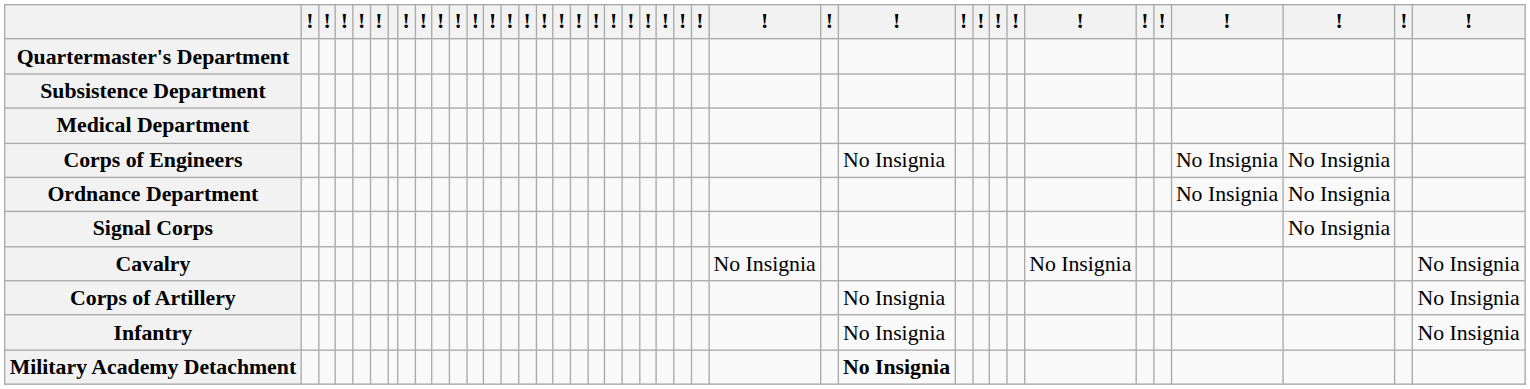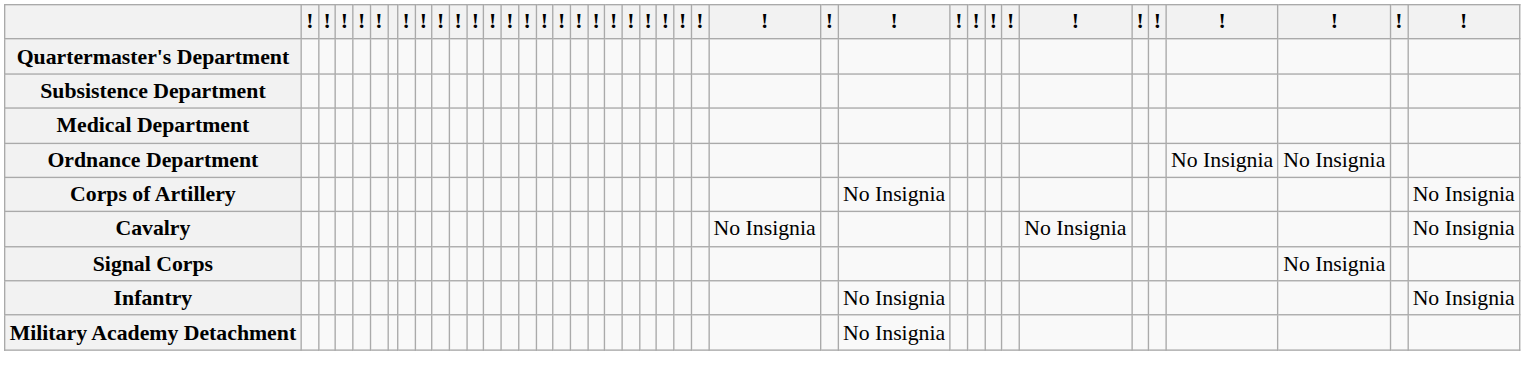 <table class="wikitable">
 <tr>
 <th></th>
 <th>!<small></small></th>
 <th>!<small></small></th>
 <th>!<small></small></th>
 <th>!<small></small></th>
 <th>!<small></small></th>
 <th><small></small></th>
 <th>!<small></small></th>
 <th>!<small></small></th>
 <th>!<small></small></th>
 <th>!<small></small></th>
 <th>!<small></small></th>
 <th>!<small></small></th>
 <th>!<small></small></th>
 <th>!<small></small></th>
 <th>!<small></small></th>
 <th>!<small></small></th>
 <th>!<small></small></th>
 <th>!<small></small></th>
 <th>!<small></small></th>
 <th>!<small></small></th>
 <th>!<small></small></th>
 <th>!<small></small></th>
 <th>!<small></small></th>
 <th>!<small></small></th>
 <th>!<small></small></th>
 <th>!<small></small></th>
 <th>!<small></small></th>
 <th>!<small></small></th>
 <th>!<small></small></th>
 <th>!<small></small></th>
 <th>!<small></small></th>
 <th>!<small></small></th>
 <th>!<small></small></th>
 <th>!<small></small></th>
 <th>!<small></small></th>
 <th>!<small></small></th>
 <th>!<small></small></th>
 <th>!<small></small></th>
 </tr>
 <tr>
 <th>Quartermaster's Department</th>
 <td></td>
 <td></td>
 <td></td>
 <td></td>
 <td></td>
 <td></td>
 <td></td>
 <td></td>
 <td></td>
 <td></td>
 <td></td>
 <td></td>
 <td></td>
 <td></td>
 <td></td>
 <td></td>
 <td></td>
 <td></td>
 <td></td>
 <td></td>
 <td></td>
 <td></td>
 <td></td>
 <td></td>
 <td></td>
 <td></td>
 <td></td>
 <td></td>
 <td></td>
 <td></td>
 <td></td>
 <td></td>
 <td></td>
 <td></td>
 <td></td>
 <td></td>
 <td></td>
 <td></td>
 </tr>
 <tr>
 <th>Subsistence Department</th>
 <td></td>
 <td></td>
 <td></td>
 <td></td>
 <td></td>
 <td></td>
 <td></td>
 <td></td>
 <td></td>
 <td></td>
 <td></td>
 <td></td>
 <td></td>
 <td></td>
 <td></td>
 <td></td>
 <td></td>
 <td></td>
 <td></td>
 <td></td>
 <td></td>
 <td></td>
 <td></td>
 <td></td>
 <td></td>
 <td></td>
 <td></td>
 <td></td>
 <td></td>
 <td></td>
 <td></td>
 <td></td>
 <td></td>
 <td></td>
 <td></td>
 <td></td>
 <td></td>
 <td></td>
 </tr>
 <tr>
 <th>Medical Department</th>
 <td></td>
 <td></td>
 <td></td>
 <td></td>
 <td></td>
 <td></td>
 <td></td>
 <td></td>
 <td></td>
 <td></td>
 <td></td>
 <td></td>
 <td></td>
 <td></td>
 <td></td>
 <td></td>
 <td></td>
 <td></td>
 <td></td>
 <td></td>
 <td></td>
 <td></td>
 <td></td>
 <td></td>
 <td></td>
 <td></td>
 <td></td>
 <td></td>
 <td></td>
 <td></td>
 <td></td>
 <td></td>
 <td></td>
 <td></td>
 <td></td>
 <td></td>
 <td></td>
 <td></td>
 </tr>
 <tr>
-<th>Corps of Engineers</th>
-<td></td>
-<td></td>
-<td></td>
-<td></td>
-<td></td>
-<td></td>
-<td></td>
-<td></td>
-<td></td>
-<td></td>
-<td></td>
-<td></td>
-<td></td>
-<td></td>
-<td></td>
-<td></td>
-<td></td>
-<td></td>
-<td></td>
-<td></td>
-<td></td>
-<td></td>
-<td></td>
-<td></td>
-<td></td>
-<td></td>
-<td>No Insignia</td>
-<td></td>
-<td></td>
-<td></td>
-<td></td>
-<td></td>
-<td></td>
-<td></td>
-<td>No Insignia</td>
-<td>No Insignia</td>
-<td></td>
-<td></td>
-</tr>
-<tr>
 <th>Ordnance Department</th>
 <td></td>
 <td></td>
 <td></td>
 <td></td>
 <td></td>
 <td></td>
 <td></td>
 <td></td>
 <td></td>
 <td></td>
 <td></td>
 <td></td>
 <td></td>
 <td></td>
 <td></td>
 <td></td>
 <td></td>
 <td></td>
 <td></td>
 <td></td>
 <td></td>
 <td></td>
 <td></td>
 <td></td>
 <td></td>
 <td></td>
 <td></td>
 <td></td>
 <td></td>
 <td></td>
 <td></td>
 <td></td>
 <td></td>
 <td></td>
 <td>No Insignia</td>
 <td>No Insignia</td>
 <td></td>
 <td></td>
 </tr>
 <tr>
-<th>Signal Corps</th>
-<td></td>
-<td></td>
-<td></td>
-<td></td>
-<td></td>
-<td></td>
-<td></td>
-<td></td>
-<td></td>
+<th>Corps of Artillery</th>
 <td></td>
 <td></td>
 <td></td>
 <td></td>
 <td></td>
 <td></td>
 <td></td>
 <td></td>
 <td></td>
 <td></td>
 <td></td>
 <td></td>
 <td></td>
 <td></td>
 <td></td>
 <td></td>
 <td></td>
 <td></td>
 <td></td>
 <td></td>
 <td></td>
 <td></td>
 <td></td>
 <td></td>
 <td></td>
 <td></td>
 <td>No Insignia</td>
 <td></td>
 <td></td>
+<td></td>
+<td></td>
+<td></td>
+<td></td>
+<td></td>
+<td></td>
+<td></td>
+<td></td>
+<td>No Insignia</td>
 </tr>
 <tr>
 <th>Cavalry</th>
 <td></td>
 <td></td>
 <td></td>
 <td></td>
 <td></td>
 <td></td>
 <td></td>
 <td></td>
 <td></td>
 <td></td>
 <td></td>
 <td></td>
 <td></td>
 <td></td>
 <td></td>
 <td></td>
 <td></td>
 <td></td>
 <td></td>
 <td></td>
 <td></td>
 <td></td>
 <td></td>
 <td></td>
 <td>No Insignia</td>
 <td></td>
 <td></td>
 <td></td>
 <td></td>
 <td></td>
 <td></td>
 <td>No Insignia</td>
 <td></td>
 <td></td>
 <td></td>
 <td></td>
 <td></td>
 <td>No Insignia</td>
 </tr>
 <tr>
-<th>Corps of Artillery</th>
+<th>Signal Corps</th>
+<td></td>
+<td></td>
+<td></td>
+<td></td>
+<td></td>
+<td></td>
+<td></td>
+<td></td>
+<td></td>
 <td></td>
 <td></td>
 <td></td>
 <td></td>
 <td></td>
 <td></td>
 <td></td>
 <td></td>
 <td></td>
 <td></td>
 <td></td>
 <td></td>
 <td></td>
 <td></td>
 <td></td>
 <td></td>
 <td></td>
 <td></td>
 <td></td>
 <td></td>
 <td></td>
 <td></td>
 <td></td>
 <td></td>
 <td></td>
 <td></td>
 <td>No Insignia</td>
 <td></td>
 <td></td>
-<td></td>
-<td></td>
-<td></td>
-<td></td>
-<td></td>
-<td></td>
-<td></td>
-<td></td>
-<td>No Insignia</td>
 </tr>
 <tr>
 <th>Infantry</th>
 <td></td>
 <td></td>
 <td></td>
 <td></td>
 <td></td>
 <td></td>
 <td></td>
 <td></td>
 <td></td>
 <td></td>
 <td></td>
 <td></td>
 <td></td>
 <td></td>
 <td></td>
 <td></td>
 <td></td>
 <td></td>
 <td></td>
 <td></td>
 <td></td>
 <td></td>
 <td></td>
 <td></td>
 <td></td>
 <td></td>
 <td>No Insignia</td>
 <td></td>
 <td></td>
 <td></td>
 <td></td>
 <td></td>
 <td></td>
 <td></td>
 <td></td>
 <td></td>
 <td></td>
 <td>No Insignia</td>
 </tr>
 <tr>
 <th>Military Academy Detachment</th>
 <td></td>
 <td></td>
 <td></td>
 <td></td>
 <td></td>
 <td></td>
 <td></td>
 <td></td>
 <td></td>
 <td></td>
 <td></td>
 <td></td>
 <td></td>
 <td></td>
 <td></td>
 <td></td>
 <td></td>
 <td></td>
 <td></td>
 <td></td>
 <td></td>
 <td></td>
 <td></td>
 <td></td>
 <td></td>
 <td></td>
-<td><strong>No Insignia</strong></td>
+<td>No Insignia</td>
 <td></td>
 <td></td>
 <td></td>
 <td></td>
 <td></td>
 <td></td>
 <td></td>
 <td></td>
 <td></td>
 <td></td>
 <td></td>
 </tr>
 </table>
